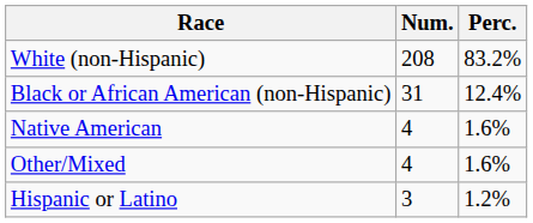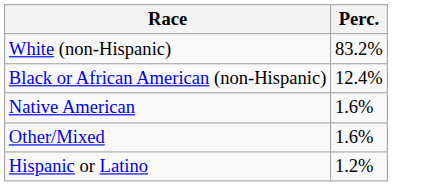 <table class="wikitable">
 <tr>
 <th>Race</th>
-<th>Num.</th>
 <th>Perc.</th>
 </tr>
 <tr>
 <td><a href='#'>White</a> (non-Hispanic)</td>
-<td>208</td>
 <td>83.2%</td>
 </tr>
 <tr>
 <td><a href='#'>Black or African American</a> (non-Hispanic)</td>
-<td>31</td>
 <td>12.4%</td>
 </tr>
 <tr>
 <td><a href='#'>Native American</a></td>
-<td>4</td>
 <td>1.6%</td>
 </tr>
 <tr>
 <td><a href='#'>Other/Mixed</a></td>
-<td>4</td>
 <td>1.6%</td>
 </tr>
 <tr>
 <td><a href='#'>Hispanic</a> or <a href='#'>Latino</a></td>
-<td>3</td>
 <td>1.2%</td>
 </tr>
 </table>
